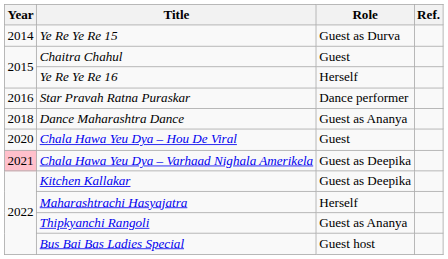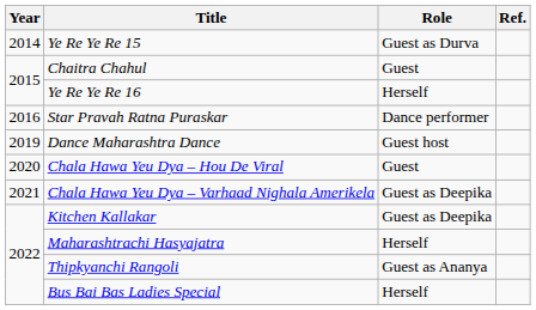 <table class="wikitable">
 <tr>
 <th>Year</th>
 <th>Title</th>
 <th>Role</th>
 <th>Ref.</th>
 </tr>
 <tr>
 <td>2014</td>
 <td><em>Ye Re Ye Re 15</em></td>
 <td>Guest as Durva</td>
 <td></td>
 </tr>
 <tr>
 <td rowspan="2">2015</td>
 <td><em>Chaitra Chahul</em></td>
 <td>Guest</td>
 <td></td>
 </tr>
 <tr>
 <td><em>Ye Re Ye Re 16</em></td>
 <td>Herself</td>
 <td></td>
 </tr>
 <tr>
 <td>2016</td>
 <td><em>Star Pravah Ratna Puraskar</em></td>
 <td>Dance performer</td>
 <td></td>
 </tr>
 <tr>
-<td>2018</td>
+<td>2019</td>
 <td><em>Dance Maharashtra Dance</em></td>
-<td>Guest as Ananya</td>
+<td>Guest host</td>
 <td></td>
 </tr>
 <tr>
 <td>2020</td>
 <td><em><a href='#'>Chala Hawa Yeu Dya – Hou De Viral</a></em></td>
 <td>Guest</td>
 <td></td>
 </tr>
 <tr>
-<td style="background: pink;">2021</td>
+<td>2021</td>
 <td><em><a href='#'>Chala Hawa Yeu Dya – Varhaad Nighala Amerikela</a></em></td>
 <td>Guest as Deepika</td>
 <td></td>
 </tr>
 <tr>
 <td rowspan="4">2022</td>
 <td><em><a href='#'>Kitchen Kallakar</a></em></td>
 <td>Guest as Deepika</td>
 <td></td>
 </tr>
 <tr>
 <td><em><a href='#'>Maharashtrachi Hasyajatra</a></em></td>
 <td>Herself</td>
 <td></td>
 </tr>
 <tr>
 <td><em><a href='#'>Thipkyanchi Rangoli</a></em></td>
 <td>Guest as Ananya</td>
 <td></td>
 </tr>
 <tr>
 <td><em><a href='#'>Bus Bai Bas Ladies Special</a></em></td>
-<td>Guest host</td>
+<td>Herself</td>
 <td></td>
 </tr>
 </table>
